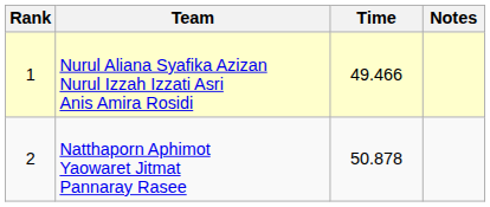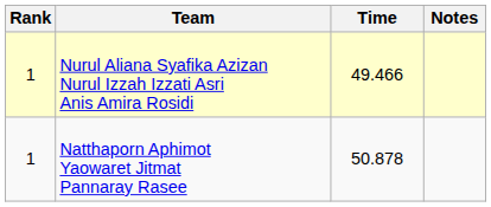 <table class=wikitable style="text-align:center">
 <tr>
 <th width=40>Rank</th>
 <th width=250>Team</th>
 <th width=80>Time</th>
 <th width=50>Notes</th>
 </tr>
 <tr bgcolor="ffffcc">
 <td>1</td>
 <td align=left><br><a href='#'>Nurul Aliana Syafika Azizan</a><br><a href='#'>Nurul Izzah Izzati Asri</a><br><a href='#'>Anis Amira Rosidi</a></td>
 <td>49.466</td>
 <td></td>
 </tr>
 <tr>
-<td>2</td>
+<td>1</td>
 <td align=left><br><a href='#'>Natthaporn Aphimot</a><br><a href='#'>Yaowaret Jitmat</a><br><a href='#'>Pannaray Rasee</a></td>
 <td>50.878</td>
 <td></td>
 </tr>
 </table>
